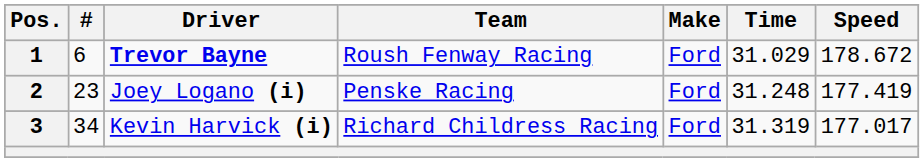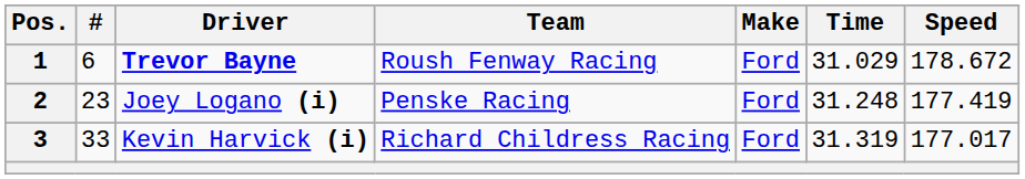 <table class="wikitable" style="font-size:95%">
 <tr>
 <th>Pos.</th>
 <th>#</th>
 <th>Driver</th>
 <th>Team</th>
 <th>Make</th>
 <th>Time</th>
 <th>Speed</th>
 </tr>
 <tr>
 <th>1</th>
 <td>6</td>
 <td><strong><a href='#'>Trevor Bayne</a></strong></td>
 <td><a href='#'>Roush Fenway Racing</a></td>
 <td><a href='#'>Ford</a></td>
 <td>31.029</td>
 <td>178.672</td>
 </tr>
 <tr>
 <th>2</th>
 <td>23</td>
 <td><a href='#'>Joey Logano</a> <strong>(i)</strong></td>
 <td><a href='#'>Penske Racing</a></td>
 <td><a href='#'>Ford</a></td>
 <td>31.248</td>
 <td>177.419</td>
 </tr>
 <tr>
 <th>3</th>
-<td>34</td>
+<td>33</td>
 <td><a href='#'>Kevin Harvick</a> <strong>(i)</strong></td>
 <td><a href='#'>Richard Childress Racing</a></td>
 <td><a href='#'>Ford</a></td>
 <td>31.319</td>
 <td>177.017</td>
 </tr>
 <tr>
 <th colspan="7"></th>
 </tr>
 </table>
